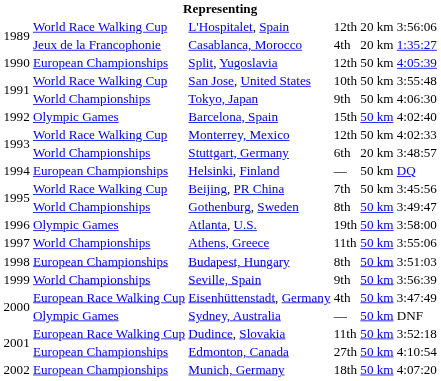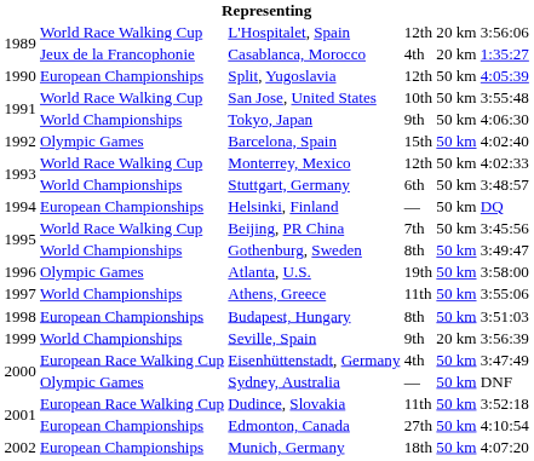 <table>
 <tr>
 <th colspan="6">Representing </th>
 </tr>
 <tr>
 <td rowspan=2>1989</td>
 <td><a href='#'>World Race Walking Cup</a></td>
 <td><a href='#'>L'Hospitalet</a>, <a href='#'>Spain</a></td>
 <td>12th</td>
 <td>20 km</td>
 <td>3:56:06</td>
 </tr>
 <tr>
 <td><a href='#'>Jeux de la Francophonie</a></td>
 <td><a href='#'>Casablanca, Morocco</a></td>
 <td>4th</td>
 <td>20 km</td>
 <td><a href='#'>1:35:27</a></td>
 </tr>
 <tr>
 <td>1990</td>
 <td><a href='#'>European Championships</a></td>
 <td><a href='#'>Split</a>, <a href='#'>Yugoslavia</a></td>
 <td>12th</td>
 <td>50 km</td>
 <td><a href='#'>4:05:39</a></td>
 </tr>
 <tr>
 <td rowspan=2>1991</td>
 <td><a href='#'>World Race Walking Cup</a></td>
 <td><a href='#'>San Jose</a>, <a href='#'>United States</a></td>
 <td>10th</td>
 <td>50 km</td>
 <td>3:55:48</td>
 </tr>
 <tr>
 <td><a href='#'>World Championships</a></td>
 <td><a href='#'>Tokyo, Japan</a></td>
 <td>9th</td>
 <td>50 km</td>
 <td>4:06:30</td>
 </tr>
 <tr>
 <td>1992</td>
 <td><a href='#'>Olympic Games</a></td>
 <td><a href='#'>Barcelona, Spain</a></td>
 <td>15th</td>
 <td><a href='#'>50 km</a></td>
 <td>4:02:40</td>
 </tr>
 <tr>
 <td rowspan=2>1993</td>
 <td><a href='#'>World Race Walking Cup</a></td>
 <td><a href='#'>Monterrey, Mexico</a></td>
 <td>12th</td>
 <td>50 km</td>
 <td>4:02:33</td>
 </tr>
 <tr>
 <td><a href='#'>World Championships</a></td>
 <td><a href='#'>Stuttgart, Germany</a></td>
 <td>6th</td>
-<td>20 km</td>
+<td>50 km</td>
 <td>3:48:57</td>
 </tr>
 <tr>
 <td>1994</td>
 <td><a href='#'>European Championships</a></td>
 <td><a href='#'>Helsinki</a>, <a href='#'>Finland</a></td>
 <td>—</td>
 <td>50 km</td>
 <td><a href='#'>DQ</a></td>
 </tr>
 <tr>
 <td rowspan=2>1995</td>
 <td><a href='#'>World Race Walking Cup</a></td>
 <td><a href='#'>Beijing</a>, <a href='#'>PR China</a></td>
 <td>7th</td>
 <td>50 km</td>
 <td>3:45:56</td>
 </tr>
 <tr>
 <td><a href='#'>World Championships</a></td>
 <td><a href='#'>Gothenburg</a>, <a href='#'>Sweden</a></td>
 <td>8th</td>
 <td><a href='#'>50 km</a></td>
 <td>3:49:47</td>
 </tr>
 <tr>
 <td>1996</td>
 <td><a href='#'>Olympic Games</a></td>
 <td><a href='#'>Atlanta</a>, <a href='#'>U.S.</a></td>
 <td>19th</td>
 <td><a href='#'>50 km</a></td>
 <td>3:58:00</td>
 </tr>
 <tr>
 <td>1997</td>
 <td><a href='#'>World Championships</a></td>
 <td><a href='#'>Athens, Greece</a></td>
 <td>11th</td>
 <td><a href='#'>50 km</a></td>
 <td>3:55:06</td>
 </tr>
 <tr>
 <td>1998</td>
 <td><a href='#'>European Championships</a></td>
 <td><a href='#'>Budapest, Hungary</a></td>
 <td>8th</td>
 <td><a href='#'>50 km</a></td>
 <td>3:51:03</td>
 </tr>
 <tr>
 <td>1999</td>
 <td><a href='#'>World Championships</a></td>
 <td><a href='#'>Seville, Spain</a></td>
 <td>9th</td>
-<td><a href='#'>50 km</a></td>
+<td>20 km</td>
 <td>3:56:39</td>
 </tr>
 <tr>
 <td rowspan=2>2000</td>
 <td><a href='#'>European Race Walking Cup</a></td>
 <td><a href='#'>Eisenhüttenstadt</a>, <a href='#'>Germany</a></td>
 <td>4th</td>
 <td><a href='#'>50 km</a></td>
 <td>3:47:49</td>
 </tr>
 <tr>
 <td><a href='#'>Olympic Games</a></td>
 <td><a href='#'>Sydney, Australia</a></td>
 <td>—</td>
 <td><a href='#'>50 km</a></td>
 <td>DNF</td>
 </tr>
 <tr>
 <td rowspan=2>2001</td>
 <td><a href='#'>European Race Walking Cup</a></td>
 <td><a href='#'>Dudince</a>, <a href='#'>Slovakia</a></td>
 <td>11th</td>
 <td><a href='#'>50 km</a></td>
 <td>3:52:18</td>
 </tr>
 <tr>
 <td><a href='#'>European Championships</a></td>
 <td><a href='#'>Edmonton, Canada</a></td>
 <td>27th</td>
 <td><a href='#'>50 km</a></td>
 <td>4:10:54</td>
 </tr>
 <tr>
 <td>2002</td>
 <td><a href='#'>European Championships</a></td>
 <td><a href='#'>Munich, Germany</a></td>
 <td>18th</td>
 <td><a href='#'>50 km</a></td>
 <td>4:07:20</td>
 </tr>
 </table>
